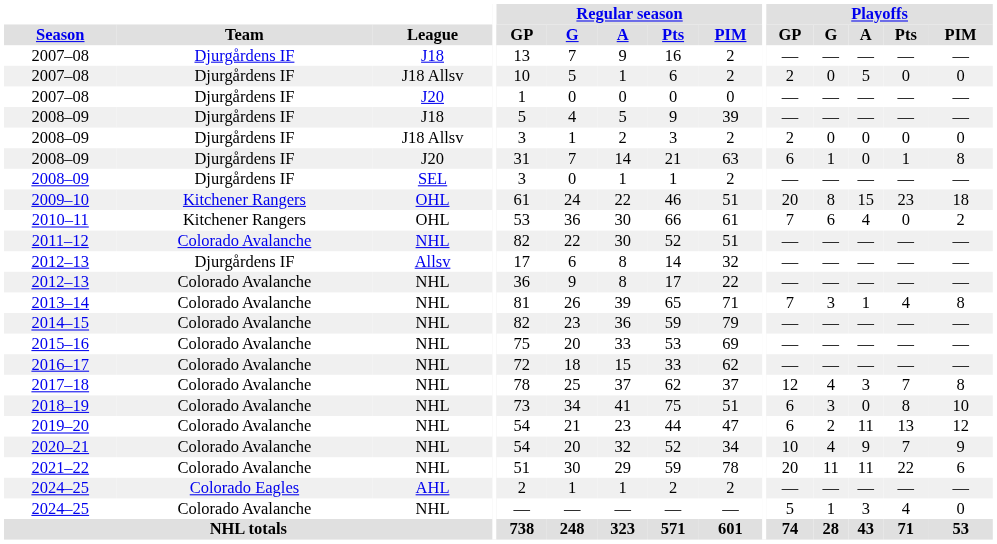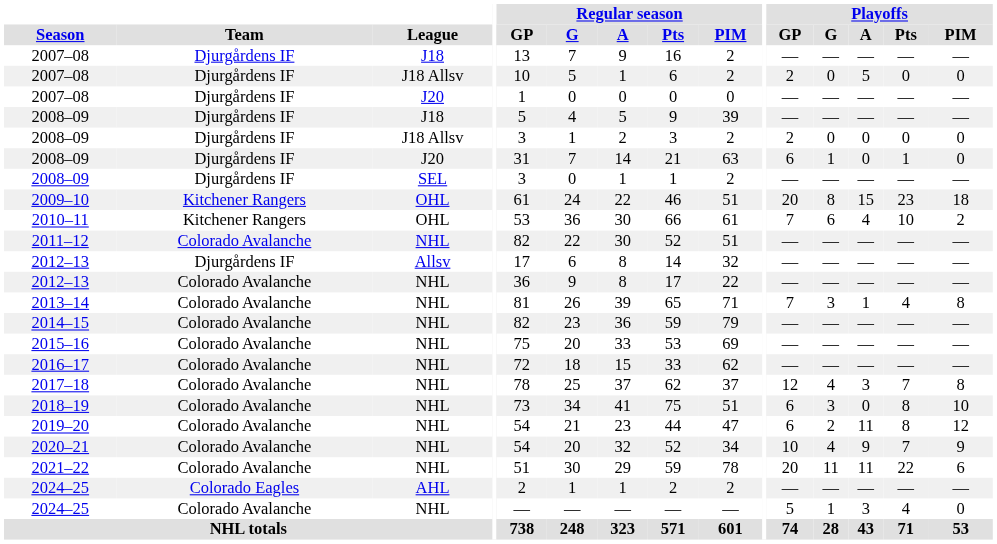 <table border="0" cellpadding="1" cellspacing="0" style="text-align:center; width:60em;">
 <tr bgcolor="#e0e0e0">
 <th colspan="3" bgcolor="#ffffff"></th>
 <th rowspan="99" bgcolor="#ffffff"></th>
 <th colspan="5"><a href='#'>Regular season</a></th>
 <th rowspan="99" bgcolor="#ffffff"></th>
 <th colspan="5"><a href='#'>Playoffs</a></th>
 </tr>
 <tr bgcolor="#e0e0e0">
 <th><a href='#'>Season</a></th>
 <th>Team</th>
 <th>League</th>
 <th>GP</th>
 <th><a href='#'>G</a></th>
 <th><a href='#'>A</a></th>
 <th><a href='#'>Pts</a></th>
 <th><a href='#'>PIM</a></th>
 <th>GP</th>
 <th>G</th>
 <th>A</th>
 <th>Pts</th>
 <th>PIM</th>
 </tr>
 <tr>
 <td>2007–08</td>
 <td><a href='#'>Djurgårdens IF</a></td>
 <td><a href='#'>J18</a></td>
 <td>13</td>
 <td>7</td>
 <td>9</td>
 <td>16</td>
 <td>2</td>
 <td>—</td>
 <td>—</td>
 <td>—</td>
 <td>—</td>
 <td>—</td>
 </tr>
 <tr bgcolor="#f0f0f0">
 <td>2007–08</td>
 <td>Djurgårdens IF</td>
 <td>J18 Allsv</td>
 <td>10</td>
 <td>5</td>
 <td>1</td>
 <td>6</td>
 <td>2</td>
 <td>2</td>
 <td>0</td>
 <td>5</td>
 <td>0</td>
 <td>0</td>
 </tr>
 <tr>
 <td>2007–08</td>
 <td>Djurgårdens IF</td>
 <td><a href='#'>J20</a></td>
 <td>1</td>
 <td>0</td>
 <td>0</td>
 <td>0</td>
 <td>0</td>
 <td>—</td>
 <td>—</td>
 <td>—</td>
 <td>—</td>
 <td>—</td>
 </tr>
 <tr bgcolor="#f0f0f0">
 <td>2008–09</td>
 <td>Djurgårdens IF</td>
 <td>J18</td>
 <td>5</td>
 <td>4</td>
 <td>5</td>
 <td>9</td>
 <td>39</td>
 <td>—</td>
 <td>—</td>
 <td>—</td>
 <td>—</td>
 <td>—</td>
 </tr>
 <tr>
 <td>2008–09</td>
 <td>Djurgårdens IF</td>
 <td>J18 Allsv</td>
 <td>3</td>
 <td>1</td>
 <td>2</td>
 <td>3</td>
 <td>2</td>
 <td>2</td>
 <td>0</td>
 <td>0</td>
 <td>0</td>
 <td>0</td>
 </tr>
 <tr bgcolor="#f0f0f0">
 <td>2008–09</td>
 <td>Djurgårdens IF</td>
 <td>J20</td>
 <td>31</td>
 <td>7</td>
 <td>14</td>
 <td>21</td>
 <td>63</td>
 <td>6</td>
 <td>1</td>
 <td>0</td>
 <td>1</td>
-<td>8</td>
+<td>0</td>
 </tr>
 <tr>
 <td><a href='#'>2008–09</a></td>
 <td>Djurgårdens IF</td>
 <td><a href='#'>SEL</a></td>
 <td>3</td>
 <td>0</td>
 <td>1</td>
 <td>1</td>
 <td>2</td>
 <td>—</td>
 <td>—</td>
 <td>—</td>
 <td>—</td>
 <td>—</td>
 </tr>
 <tr bgcolor="#f0f0f0">
 <td><a href='#'>2009–10</a></td>
 <td><a href='#'>Kitchener Rangers</a></td>
 <td><a href='#'>OHL</a></td>
 <td>61</td>
 <td>24</td>
 <td>22</td>
 <td>46</td>
 <td>51</td>
 <td>20</td>
 <td>8</td>
 <td>15</td>
 <td>23</td>
 <td>18</td>
 </tr>
 <tr>
 <td><a href='#'>2010–11</a></td>
 <td>Kitchener Rangers</td>
 <td>OHL</td>
 <td>53</td>
 <td>36</td>
 <td>30</td>
 <td>66</td>
 <td>61</td>
 <td>7</td>
 <td>6</td>
 <td>4</td>
-<td>0</td>
+<td>10</td>
 <td>2</td>
 </tr>
 <tr bgcolor="#f0f0f0">
 <td><a href='#'>2011–12</a></td>
 <td><a href='#'>Colorado Avalanche</a></td>
 <td><a href='#'>NHL</a></td>
 <td>82</td>
 <td>22</td>
 <td>30</td>
 <td>52</td>
 <td>51</td>
 <td>—</td>
 <td>—</td>
 <td>—</td>
 <td>—</td>
 <td>—</td>
 </tr>
 <tr>
 <td><a href='#'>2012–13</a></td>
 <td>Djurgårdens IF</td>
 <td><a href='#'>Allsv</a></td>
 <td>17</td>
 <td>6</td>
 <td>8</td>
 <td>14</td>
 <td>32</td>
 <td>—</td>
 <td>—</td>
 <td>—</td>
 <td>—</td>
 <td>—</td>
 </tr>
 <tr bgcolor="#f0f0f0">
 <td><a href='#'>2012–13</a></td>
 <td>Colorado Avalanche</td>
 <td>NHL</td>
 <td>36</td>
 <td>9</td>
 <td>8</td>
 <td>17</td>
 <td>22</td>
 <td>—</td>
 <td>—</td>
 <td>—</td>
 <td>—</td>
 <td>—</td>
 </tr>
 <tr>
 <td><a href='#'>2013–14</a></td>
 <td>Colorado Avalanche</td>
 <td>NHL</td>
 <td>81</td>
 <td>26</td>
 <td>39</td>
 <td>65</td>
 <td>71</td>
 <td>7</td>
 <td>3</td>
 <td>1</td>
 <td>4</td>
 <td>8</td>
 </tr>
 <tr bgcolor="#f0f0f0">
 <td><a href='#'>2014–15</a></td>
 <td>Colorado Avalanche</td>
 <td>NHL</td>
 <td>82</td>
 <td>23</td>
 <td>36</td>
 <td>59</td>
 <td>79</td>
 <td>—</td>
 <td>—</td>
 <td>—</td>
 <td>—</td>
 <td>—</td>
 </tr>
 <tr>
 <td><a href='#'>2015–16</a></td>
 <td>Colorado Avalanche</td>
 <td>NHL</td>
 <td>75</td>
 <td>20</td>
 <td>33</td>
 <td>53</td>
 <td>69</td>
 <td>—</td>
 <td>—</td>
 <td>—</td>
 <td>—</td>
 <td>—</td>
 </tr>
 <tr bgcolor="#f0f0f0">
 <td><a href='#'>2016–17</a></td>
 <td>Colorado Avalanche</td>
 <td>NHL</td>
 <td>72</td>
 <td>18</td>
 <td>15</td>
 <td>33</td>
 <td>62</td>
 <td>—</td>
 <td>—</td>
 <td>—</td>
 <td>—</td>
 <td>—</td>
 </tr>
 <tr>
 <td><a href='#'>2017–18</a></td>
 <td>Colorado Avalanche</td>
 <td>NHL</td>
 <td>78</td>
 <td>25</td>
 <td>37</td>
 <td>62</td>
 <td>37</td>
 <td>12</td>
 <td>4</td>
 <td>3</td>
 <td>7</td>
 <td>8</td>
 </tr>
 <tr bgcolor="#f0f0f0">
 <td><a href='#'>2018–19</a></td>
 <td>Colorado Avalanche</td>
 <td>NHL</td>
 <td>73</td>
 <td>34</td>
 <td>41</td>
 <td>75</td>
 <td>51</td>
 <td>6</td>
 <td>3</td>
 <td>0</td>
 <td>8</td>
 <td>10</td>
 </tr>
 <tr>
 <td><a href='#'>2019–20</a></td>
 <td>Colorado Avalanche</td>
 <td>NHL</td>
 <td>54</td>
 <td>21</td>
 <td>23</td>
 <td>44</td>
 <td>47</td>
 <td>6</td>
 <td>2</td>
 <td>11</td>
-<td>13</td>
+<td>8</td>
 <td>12</td>
 </tr>
 <tr bgcolor="#f0f0f0">
 <td><a href='#'>2020–21</a></td>
 <td>Colorado Avalanche</td>
 <td>NHL</td>
 <td>54</td>
 <td>20</td>
 <td>32</td>
 <td>52</td>
 <td>34</td>
 <td>10</td>
 <td>4</td>
 <td>9</td>
 <td>7</td>
 <td>9</td>
 </tr>
 <tr>
 <td><a href='#'>2021–22</a></td>
 <td>Colorado Avalanche</td>
 <td>NHL</td>
 <td>51</td>
 <td>30</td>
 <td>29</td>
 <td>59</td>
 <td>78</td>
 <td>20</td>
 <td>11</td>
 <td>11</td>
 <td>22</td>
 <td>6</td>
 </tr>
 <tr bgcolor="#f0f0f0">
 <td><a href='#'>2024–25</a></td>
 <td><a href='#'>Colorado Eagles</a></td>
 <td><a href='#'>AHL</a></td>
 <td>2</td>
 <td>1</td>
 <td>1</td>
 <td>2</td>
 <td>2</td>
 <td>—</td>
 <td>—</td>
 <td>—</td>
 <td>—</td>
 <td>—</td>
 </tr>
 <tr>
 <td><a href='#'>2024–25</a></td>
 <td>Colorado Avalanche</td>
 <td>NHL</td>
 <td>—</td>
 <td>—</td>
 <td>—</td>
 <td>—</td>
 <td>—</td>
 <td>5</td>
 <td>1</td>
 <td>3</td>
 <td>4</td>
 <td>0</td>
 </tr>
 <tr bgcolor="#e0e0e0">
 <th colspan="3">NHL totals</th>
 <th>738</th>
 <th>248</th>
 <th>323</th>
 <th>571</th>
 <th>601</th>
 <th>74</th>
 <th>28</th>
 <th>43</th>
 <th>71</th>
 <th>53</th>
 </tr>
 </table>
